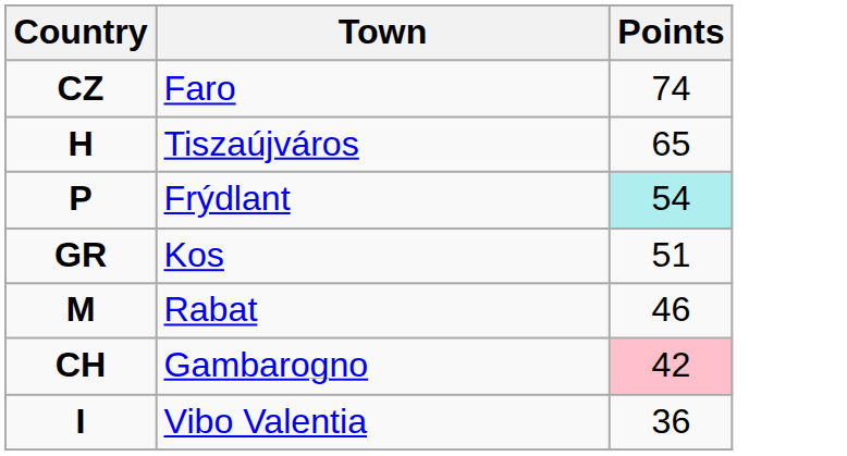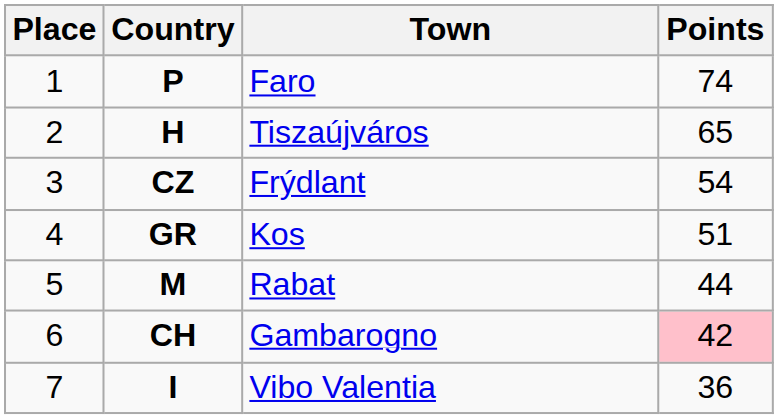 <table class="wikitable" style="text-align;">
 <tr>
+<th width="25">Place</th>
 <th width="25">Country</th>
 <th width="200">Town</th>
 <th width="25">Points</th>
 </tr>
 <tr>
-<td align="center"><strong>CZ</strong></td>
+<td align="center">1</td>
+<td align="center"><strong>P</strong></td>
 <td align="left"><a href='#'>Faro</a></td>
 <td align="center">74</td>
 </tr>
 <tr>
+<td align="center">2</td>
 <td align="center"><strong>H</strong></td>
 <td align="left"><a href='#'>Tiszaújváros</a></td>
 <td align="center">65</td>
 </tr>
 <tr>
-<td align="center"><strong>P</strong></td>
+<td align="center">3</td>
+<td align="center"><strong>CZ</strong></td>
 <td align="left"><a href='#'>Frýdlant</a></td>
-<td align="center" style="background: paleturquoise;">54</td>
+<td align="center">54</td>
 </tr>
 <tr>
+<td align="center">4</td>
 <td align="center"><strong>GR</strong></td>
 <td align="left"><a href='#'>Kos</a></td>
 <td align="center">51</td>
 </tr>
 <tr>
+<td align="center">5</td>
 <td align="center"><strong>M</strong></td>
 <td align="left"><a href='#'>Rabat</a></td>
-<td align="center">46</td>
+<td align="center">44</td>
 </tr>
 <tr>
+<td align="center">6</td>
 <td align="center"><strong>CH</strong></td>
 <td align="left"><a href='#'>Gambarogno</a></td>
 <td align="center" style="background: pink;">42</td>
 </tr>
 <tr>
+<td align="center">7</td>
 <td align="center"><strong>I</strong></td>
 <td align="left"><a href='#'>Vibo Valentia</a></td>
 <td align="center">36</td>
 </tr>
 </table>
